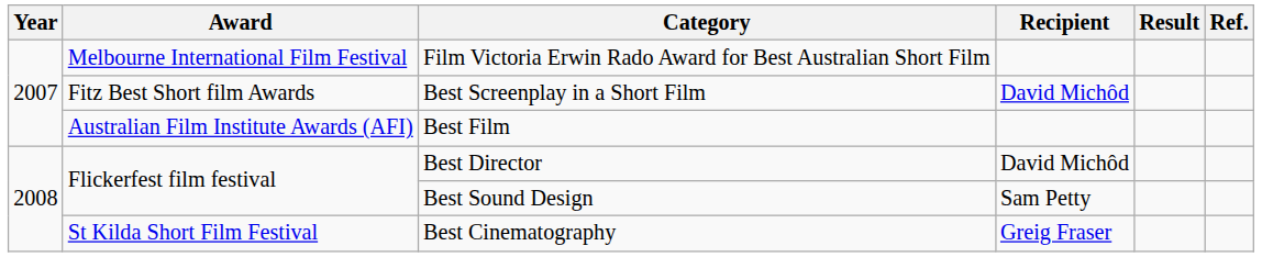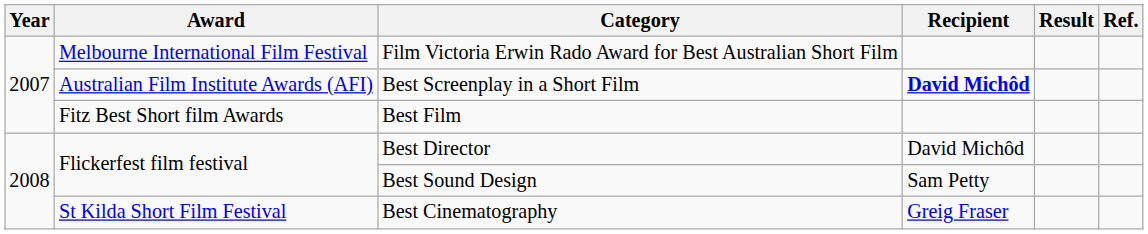 <table class="wikitable" style="margin: 1em auto;">
 <tr>
 <th>Year</th>
 <th>Award</th>
 <th>Category</th>
 <th>Recipient</th>
 <th>Result</th>
 <th>Ref.</th>
 </tr>
 <tr>
 <td rowspan="3">2007</td>
 <td><a href='#'>Melbourne International Film Festival</a></td>
 <td>Film Victoria Erwin Rado Award for Best Australian Short Film</td>
 <td></td>
 <td></td>
 <td></td>
 </tr>
 <tr>
-<td>Fitz Best Short film Awards</td>
+<td><a href='#'>Australian Film Institute Awards (AFI)</a></td>
 <td>Best Screenplay in a Short Film</td>
-<td><a href='#'>David Michôd</a></td>
+<td><strong><a href='#'>David Michôd</a></strong></td>
 <td></td>
 <td></td>
 </tr>
 <tr>
-<td><a href='#'>Australian Film Institute Awards (AFI)</a></td>
+<td>Fitz Best Short film Awards</td>
 <td>Best Film</td>
 <td></td>
 <td></td>
 <td></td>
 </tr>
 <tr>
 <td rowspan="3">2008</td>
 <td rowspan="2">Flickerfest film festival</td>
 <td>Best Director</td>
 <td>David Michôd</td>
 <td></td>
 <td></td>
 </tr>
 <tr>
 <td>Best Sound Design</td>
 <td>Sam Petty</td>
 <td></td>
 <td></td>
 </tr>
 <tr>
 <td><a href='#'>St Kilda Short Film Festival</a></td>
 <td>Best Cinematography</td>
 <td><a href='#'>Greig Fraser</a></td>
 <td></td>
 <td></td>
 </tr>
 </table>
